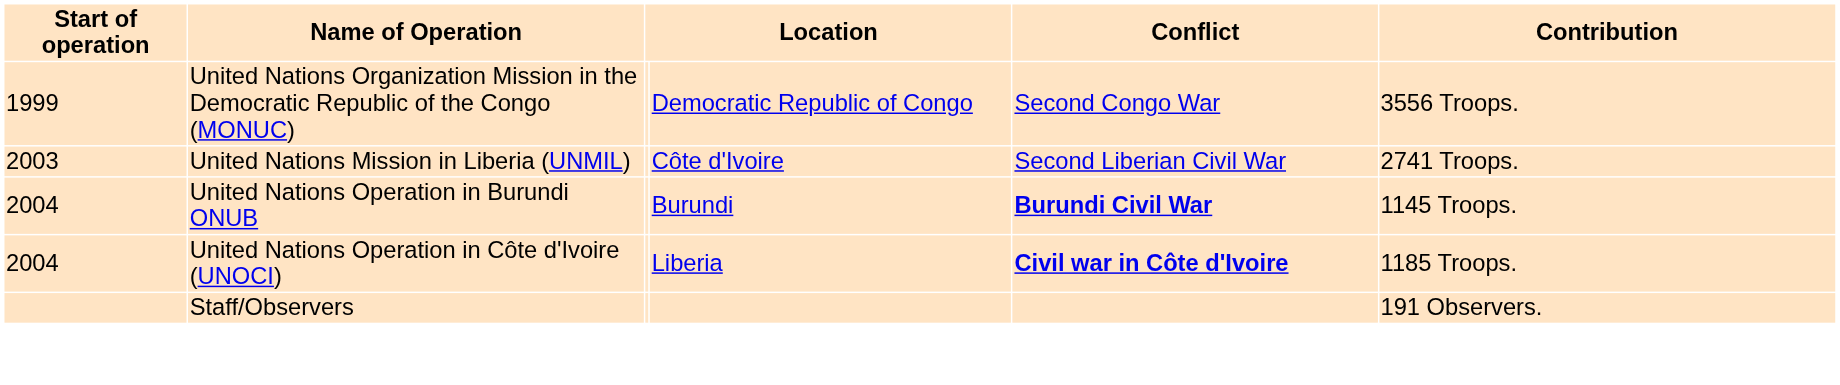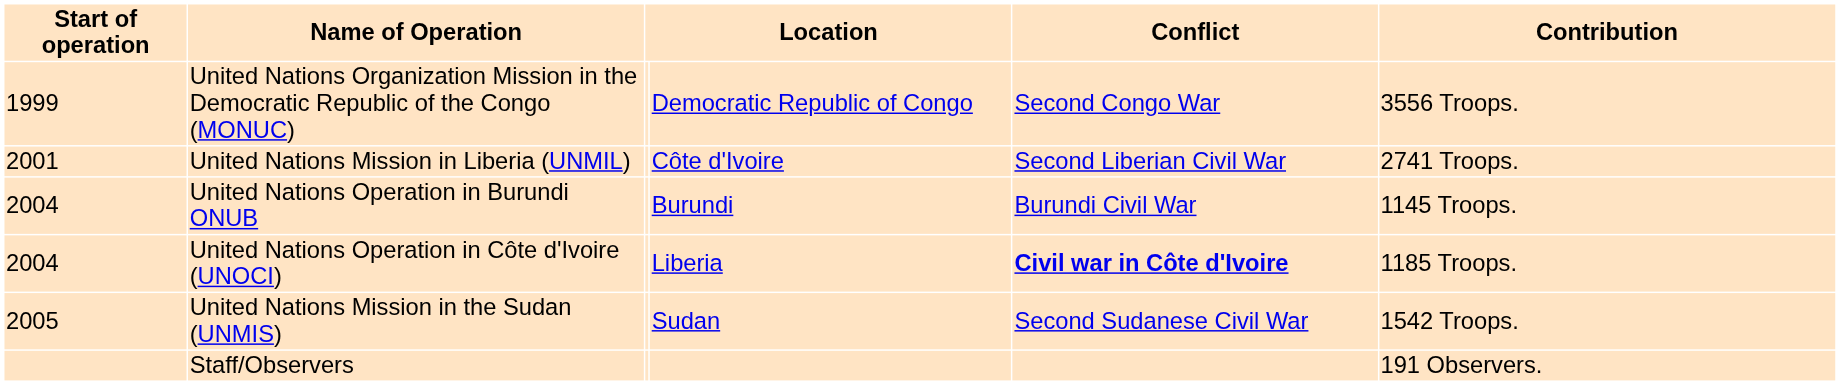 <table border=0 cellpadding=1 cellspacing=1 width=98%>
 <tr bgcolor=#FFE4C4>
 <th width="10%"><strong>Start of operation</strong></th>
 <th width="25%"><strong>Name of Operation</strong></th>
 <th colspan=2; width="20%"><strong>Location</strong></th>
 <th width="20%"><strong>Conflict</strong></th>
 <th width="40%"><strong>Contribution</strong></th>
 </tr>
 <tr bgcolor=#FFE4C4>
 <td>1999</td>
 <td>United Nations Organization Mission in the Democratic Republic of the Congo (<a href='#'>MONUC</a>)</td>
 <td></td>
 <td><a href='#'>Democratic Republic of Congo</a></td>
 <td><a href='#'>Second Congo War</a></td>
 <td>3556 Troops.</td>
 </tr>
 <tr bgcolor=#FFE4C4>
-<td>2003</td>
+<td>2001</td>
 <td>United Nations Mission in Liberia (<a href='#'>UNMIL</a>)</td>
 <td></td>
 <td><a href='#'>Côte d'Ivoire</a></td>
 <td><a href='#'>Second Liberian Civil War</a></td>
 <td>2741 Troops.</td>
 </tr>
 <tr bgcolor=#FFE4C4>
 <td>2004</td>
 <td>United Nations Operation in Burundi <a href='#'>ONUB</a></td>
 <td></td>
 <td><a href='#'>Burundi</a></td>
-<td><strong><a href='#'>Burundi Civil War</a></strong></td>
+<td><a href='#'>Burundi Civil War</a></td>
 <td>1145 Troops.</td>
 </tr>
 <tr bgcolor=#FFE4C4>
 <td>2004</td>
 <td>United Nations Operation in Côte d'Ivoire (<a href='#'>UNOCI</a>)</td>
 <td></td>
 <td><a href='#'>Liberia</a></td>
 <td><strong><a href='#'>Civil war in Côte d'Ivoire</a></strong></td>
 <td>1185 Troops.</td>
 </tr>
 <tr bgcolor=#FFE4C4>
+<td>2005</td>
+<td>United Nations Mission in the Sudan (<a href='#'>UNMIS</a>)</td>
+<td></td>
+<td><a href='#'>Sudan</a></td>
+<td><a href='#'>Second Sudanese Civil War</a></td>
+<td>1542 Troops.</td>
+</tr>
+<tr bgcolor=#FFE4C4>
 <td></td>
 <td>Staff/Observers</td>
 <td></td>
 <td></td>
 <td></td>
 <td>191 Observers.</td>
 </tr>
 </table>
